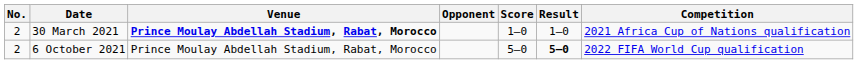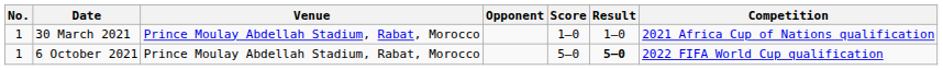 <table class="wikitable">
 <tr>
 <th>No.</th>
 <th>Date</th>
 <th>Venue</th>
 <th>Opponent</th>
 <th>Score</th>
 <th>Result</th>
 <th>Competition</th>
 </tr>
 <tr>
-<td align="center">2</td>
+<td align="center">1</td>
 <td>30 March 2021</td>
-<td><strong><a href='#'>Prince Moulay Abdellah Stadium</a>, <a href='#'>Rabat</a>, Morocco</strong></td>
+<td><a href='#'>Prince Moulay Abdellah Stadium</a>, <a href='#'>Rabat</a>, Morocco</td>
 <td></td>
 <td align="center">1–0</td>
 <td align="center">1–0</td>
 <td><a href='#'>2021 Africa Cup of Nations qualification</a></td>
 </tr>
 <tr>
-<td align="center">2</td>
+<td align="center">1</td>
 <td>6 October 2021</td>
 <td>Prince Moulay Abdellah Stadium, Rabat, Morocco</td>
 <td></td>
 <td align="center">5–0</td>
 <td align="center"><strong>5–0</strong></td>
 <td><a href='#'>2022 FIFA World Cup qualification</a></td>
 </tr>
 </table>
